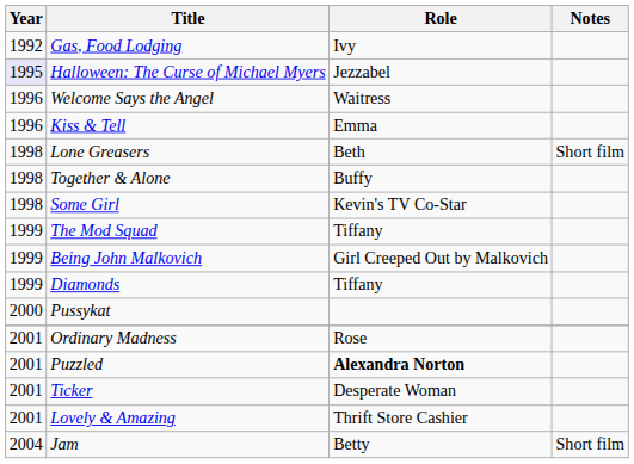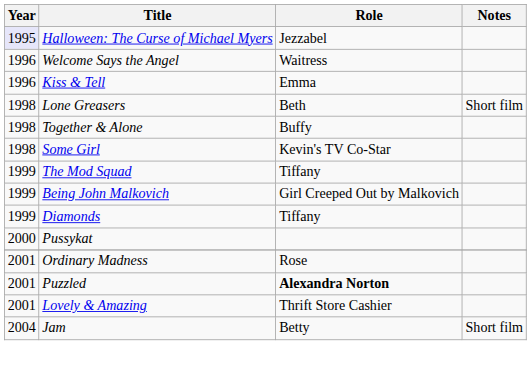 <table class="wikitable sortable">
 <tr>
 <th>Year</th>
 <th>Title</th>
 <th>Role</th>
 <th class="unsortable">Notes</th>
-</tr>
-<tr>
-<td>1992</td>
-<td><em><a href='#'>Gas, Food Lodging</a></em></td>
-<td>Ivy</td>
-<td></td>
 </tr>
 <tr>
 <td style="background: lavender;">1995</td>
 <td><em><a href='#'>Halloween: The Curse of Michael Myers</a></em></td>
 <td>Jezzabel</td>
 <td></td>
 </tr>
 <tr>
 <td>1996</td>
 <td><em>Welcome Says the Angel</em></td>
 <td>Waitress</td>
 <td></td>
 </tr>
 <tr>
 <td>1996</td>
 <td><em><a href='#'>Kiss & Tell</a></em></td>
 <td>Emma</td>
 <td></td>
 </tr>
 <tr>
 <td>1998</td>
 <td><em>Lone Greasers</em></td>
 <td>Beth</td>
 <td>Short film</td>
 </tr>
 <tr>
 <td>1998</td>
 <td><em>Together & Alone</em></td>
 <td>Buffy</td>
 <td></td>
 </tr>
 <tr>
 <td>1998</td>
 <td><em><a href='#'>Some Girl</a></em></td>
 <td>Kevin's TV Co-Star</td>
 <td></td>
 </tr>
 <tr>
 <td>1999</td>
 <td><em><a href='#'>The Mod Squad</a></em></td>
 <td>Tiffany</td>
 <td></td>
 </tr>
 <tr>
 <td>1999</td>
 <td><em><a href='#'>Being John Malkovich</a></em></td>
 <td>Girl Creeped Out by Malkovich</td>
 <td></td>
 </tr>
 <tr>
 <td>1999</td>
 <td><em><a href='#'>Diamonds</a></em></td>
 <td>Tiffany</td>
 <td></td>
 </tr>
 <tr>
 <td>2000</td>
 <td><em>Pussykat</em></td>
 <td></td>
 <td></td>
 </tr>
 <tr>
 </tr>
 <tr>
 <td>2001</td>
 <td><em>Ordinary Madness</em></td>
 <td>Rose</td>
 <td></td>
 </tr>
 <tr>
 <td>2001</td>
 <td><em>Puzzled</em></td>
 <td><strong>Alexandra Norton</strong></td>
 <td></td>
 </tr>
 <tr>
 <td>2001</td>
-<td><em><a href='#'>Ticker</a></em></td>
-<td>Desperate Woman</td>
-<td></td>
-</tr>
-<tr>
-<td>2001</td>
 <td><em><a href='#'>Lovely & Amazing</a></em></td>
 <td>Thrift Store Cashier</td>
 <td></td>
 </tr>
 <tr>
 <td>2004</td>
 <td><em>Jam</em></td>
 <td>Betty</td>
 <td>Short film</td>
 </tr>
 </table>
